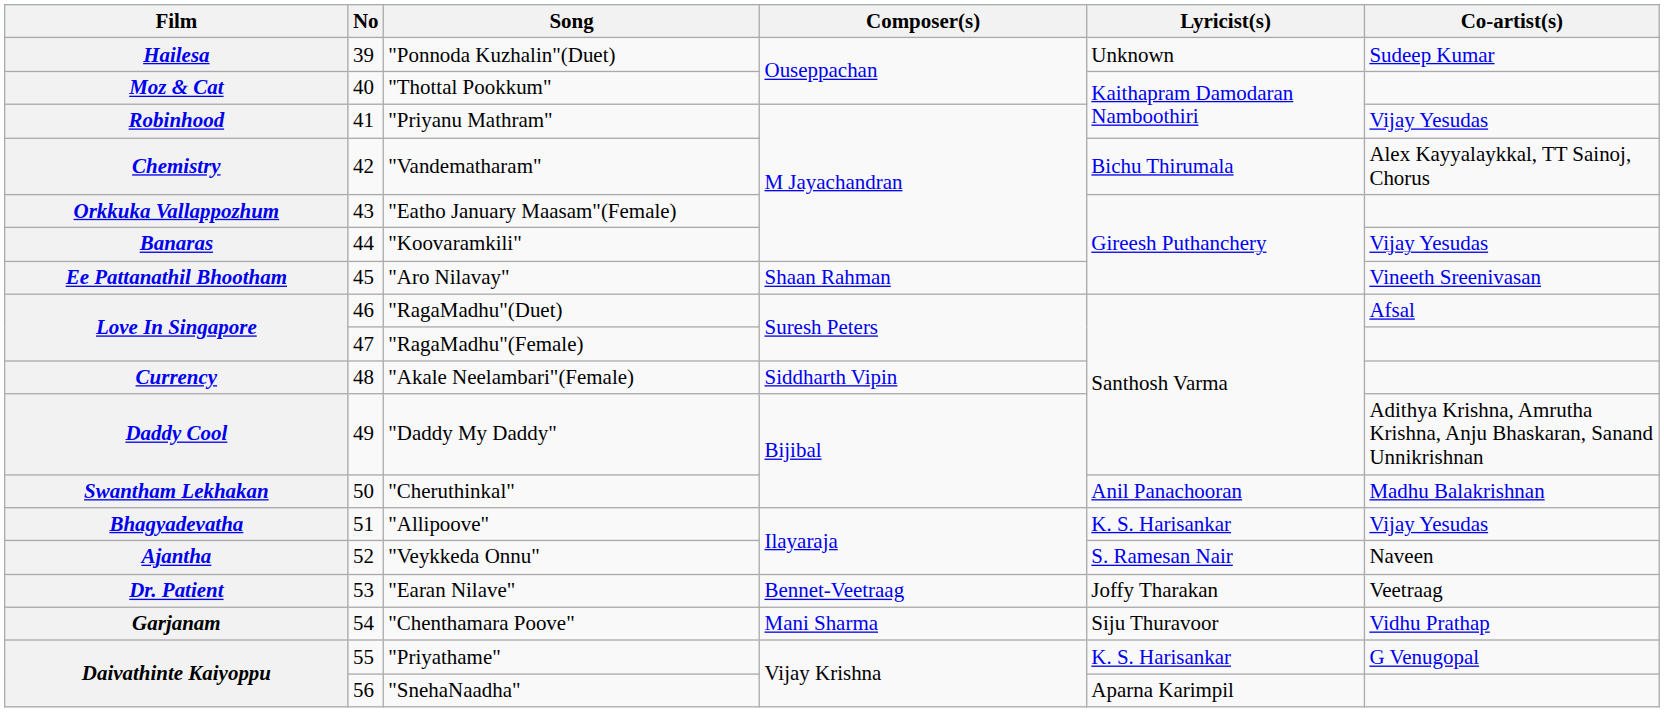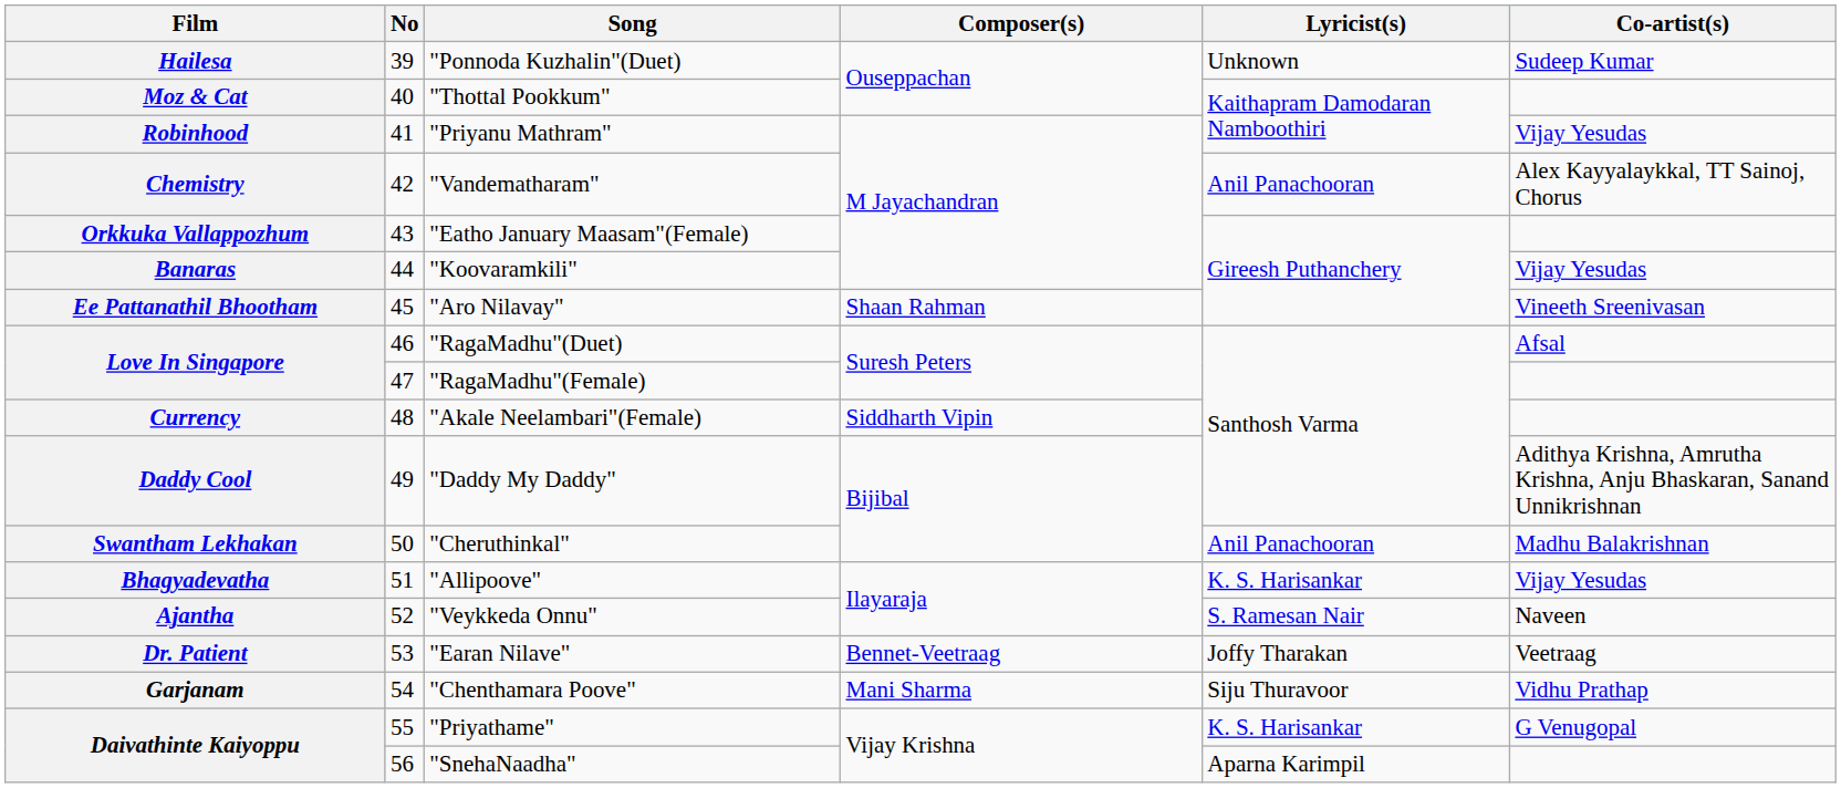 <table class="wikitable plainrowheaders" width="100%" textcolor:#000;">
 <tr style="background:#cfc; text-align:center;">
 <th scope="col" width=21%>Film</th>
 <th>No</th>
 <th scope="col" width=23%>Song</th>
 <th scope="col" width=20%>Composer(s)</th>
 <th scope="col" width=17%>Lyricist(s)</th>
 <th scope="col" width=18%>Co-artist(s)</th>
 </tr>
 <tr>
 <th><em><a href='#'>Hailesa</a></em></th>
 <td>39</td>
 <td>"Ponnoda Kuzhalin"(Duet)</td>
 <td rowspan="2"><a href='#'>Ouseppachan</a></td>
 <td>Unknown</td>
 <td><a href='#'>Sudeep Kumar</a></td>
 </tr>
 <tr>
 <th><em><a href='#'>Moz & Cat</a></em></th>
 <td>40</td>
 <td>"Thottal Pookkum"</td>
 <td rowspan="2"><a href='#'>Kaithapram Damodaran Namboothiri</a></td>
 <td></td>
 </tr>
 <tr>
 <th><em><a href='#'>Robinhood</a></em></th>
 <td>41</td>
 <td>"Priyanu Mathram"</td>
 <td rowspan="4"><a href='#'>M Jayachandran</a></td>
 <td><a href='#'>Vijay Yesudas</a></td>
 </tr>
 <tr>
 <th><em><a href='#'>Chemistry</a></em></th>
 <td>42</td>
 <td>"Vandematharam"</td>
-<td><a href='#'>Bichu Thirumala</a></td>
+<td><a href='#'>Anil Panachooran</a></td>
 <td>Alex Kayyalaykkal, TT Sainoj, Chorus</td>
 </tr>
 <tr>
 <th><em><a href='#'>Orkkuka Vallappozhum</a></em></th>
 <td>43</td>
 <td>"Eatho January Maasam"(Female)</td>
 <td rowspan="3"><a href='#'>Gireesh Puthanchery</a></td>
 <td></td>
 </tr>
 <tr>
 <th><em><a href='#'>Banaras</a></em></th>
 <td>44</td>
 <td>"Koovaramkili"</td>
 <td><a href='#'>Vijay Yesudas</a></td>
 </tr>
 <tr>
 <th><em><a href='#'>Ee Pattanathil Bhootham</a></em></th>
 <td>45</td>
 <td>"Aro Nilavay"</td>
 <td><a href='#'>Shaan Rahman</a></td>
 <td><a href='#'>Vineeth Sreenivasan</a></td>
 </tr>
 <tr>
 <th rowspan="2"><em><a href='#'>Love In Singapore</a></em></th>
 <td>46</td>
 <td>"RagaMadhu"(Duet)</td>
 <td rowspan="2"><a href='#'>Suresh Peters</a></td>
 <td rowspan="4">Santhosh Varma</td>
 <td><a href='#'>Afsal</a></td>
 </tr>
 <tr>
 <td>47</td>
 <td>"RagaMadhu"(Female)</td>
 <td></td>
 </tr>
 <tr>
 <th><em><a href='#'>Currency</a></em></th>
 <td>48</td>
 <td>"Akale Neelambari"(Female)</td>
 <td><a href='#'>Siddharth Vipin</a></td>
 <td></td>
 </tr>
 <tr>
 <th><em><a href='#'>Daddy Cool</a></em></th>
 <td>49</td>
 <td>"Daddy My Daddy"</td>
 <td rowspan="2"><a href='#'>Bijibal</a></td>
 <td>Adithya Krishna, Amrutha Krishna, Anju Bhaskaran, Sanand Unnikrishnan</td>
 </tr>
 <tr>
 <th><em><a href='#'>Swantham Lekhakan</a></em></th>
 <td>50</td>
 <td>"Cheruthinkal"</td>
 <td><a href='#'>Anil Panachooran</a></td>
 <td><a href='#'>Madhu Balakrishnan</a></td>
 </tr>
 <tr>
 <th><em><a href='#'>Bhagyadevatha</a></em></th>
 <td>51</td>
 <td>"Allipoove"</td>
 <td rowspan="2"><a href='#'>Ilayaraja</a></td>
 <td><a href='#'>K. S. Harisankar</a></td>
 <td><a href='#'>Vijay Yesudas</a></td>
 </tr>
 <tr>
 <th><em><a href='#'>Ajantha</a></em></th>
 <td>52</td>
 <td>"Veykkeda Onnu"</td>
 <td><a href='#'>S. Ramesan Nair</a></td>
 <td>Naveen</td>
 </tr>
 <tr>
 <th><em><a href='#'>Dr. Patient</a></em></th>
 <td>53</td>
 <td>"Earan Nilave"</td>
 <td><a href='#'>Bennet-Veetraag</a></td>
 <td>Joffy Tharakan</td>
 <td>Veetraag</td>
 </tr>
 <tr>
 <th><em>Garjanam</em></th>
 <td>54</td>
 <td>"Chenthamara Poove"</td>
 <td><a href='#'>Mani Sharma</a></td>
 <td>Siju Thuravoor</td>
 <td><a href='#'>Vidhu Prathap</a></td>
 </tr>
 <tr>
 <th rowspan="2"><em>Daivathinte Kaiyoppu</em></th>
 <td>55</td>
 <td>"Priyathame"</td>
 <td rowspan="2">Vijay Krishna</td>
 <td><a href='#'>K. S. Harisankar</a></td>
 <td><a href='#'>G Venugopal</a></td>
 </tr>
 <tr>
 <td>56</td>
 <td>"SnehaNaadha"</td>
 <td>Aparna Karimpil</td>
 <td></td>
 </tr>
 </table>
